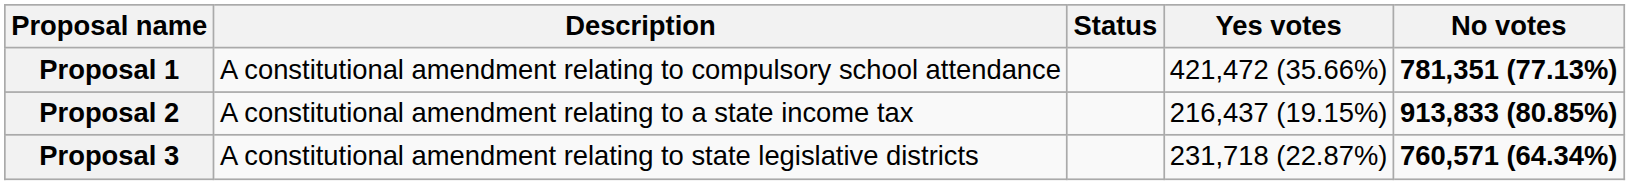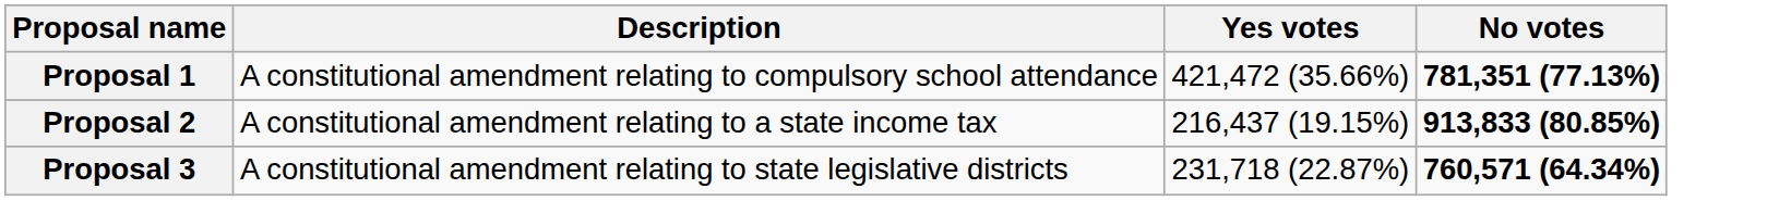 <table class="wikitable sortable plainrowheaders">
 <tr>
 <th scope="col">Proposal name</th>
 <th class="unsortable" scope="col">Description</th>
-<th scope="col">Status</th>
 <th scope="col">Yes votes</th>
 <th scope="col">No votes</th>
 </tr>
 <tr>
 <th scope="row">Proposal 1</th>
 <td>A constitutional amendment relating to compulsory school attendance</td>
-<td></td>
 <td>421,472 (35.66%)</td>
 <td><strong>781,351 (77.13%)</strong></td>
 </tr>
 <tr>
 <th scope="row">Proposal 2</th>
 <td>A constitutional amendment relating to a state income tax</td>
-<td></td>
 <td>216,437 (19.15%)</td>
 <td><strong>913,833 (80.85%)</strong></td>
 </tr>
 <tr>
 <th scope="row">Proposal 3</th>
 <td>A constitutional amendment relating to state legislative districts</td>
-<td></td>
 <td>231,718 (22.87%)</td>
 <td><strong>760,571 (64.34%)</strong></td>
 </tr>
 </table>
